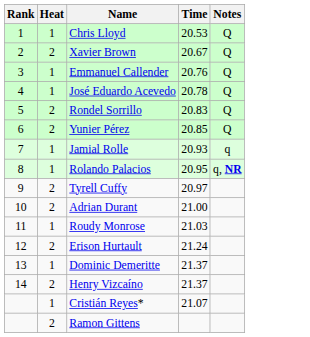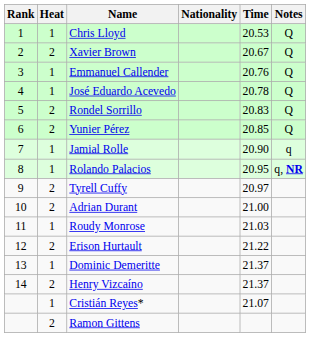 <table class="wikitable sortable" style="text-align:center; font-size:95%">
 <tr>
 <th>Rank</th>
 <th>Heat</th>
 <th>Name</th>
+<th>Nationality</th>
 <th>Time</th>
 <th>Notes</th>
 </tr>
 <tr bgcolor=ccffcc>
 <td>1</td>
 <td>1</td>
 <td align=left><a href='#'>Chris Lloyd</a></td>
+<td align=left></td>
 <td>20.53</td>
 <td>Q</td>
 </tr>
 <tr bgcolor=ccffcc>
 <td>2</td>
 <td>2</td>
 <td align=left><a href='#'>Xavier Brown</a></td>
+<td align=left></td>
 <td>20.67</td>
 <td>Q</td>
 </tr>
 <tr bgcolor=ccffcc>
 <td>3</td>
 <td>1</td>
 <td align=left><a href='#'>Emmanuel Callender</a></td>
+<td align=left></td>
 <td>20.76</td>
 <td>Q</td>
 </tr>
 <tr bgcolor=ccffcc>
 <td>4</td>
 <td>1</td>
 <td align=left><a href='#'>José Eduardo Acevedo</a></td>
+<td align=left></td>
 <td>20.78</td>
 <td>Q</td>
 </tr>
 <tr bgcolor=ccffcc>
 <td>5</td>
 <td>2</td>
 <td align=left><a href='#'>Rondel Sorrillo</a></td>
+<td align=left></td>
 <td>20.83</td>
 <td>Q</td>
 </tr>
 <tr bgcolor=ccffcc>
 <td>6</td>
 <td>2</td>
 <td align=left><a href='#'>Yunier Pérez</a></td>
+<td align=left></td>
 <td>20.85</td>
 <td>Q</td>
 </tr>
 <tr bgcolor=ddffdd>
 <td>7</td>
 <td>1</td>
 <td align=left><a href='#'>Jamial Rolle</a></td>
-<td>20.93</td>
+<td align=left></td>
+<td>20.90</td>
 <td>q</td>
 </tr>
 <tr bgcolor=ddffdd>
 <td>8</td>
 <td>1</td>
 <td align=left><a href='#'>Rolando Palacios</a></td>
+<td align=left></td>
 <td>20.95</td>
 <td>q, <strong><a href='#'>NR</a></strong></td>
 </tr>
 <tr>
 <td>9</td>
 <td>2</td>
 <td align=left><a href='#'>Tyrell Cuffy</a></td>
+<td align=left></td>
 <td>20.97</td>
 <td></td>
 </tr>
 <tr>
 <td>10</td>
 <td>2</td>
 <td align=left><a href='#'>Adrian Durant</a></td>
+<td align=left></td>
 <td>21.00</td>
 <td></td>
 </tr>
 <tr>
 <td>11</td>
 <td>1</td>
 <td align=left><a href='#'>Roudy Monrose</a></td>
+<td align=left></td>
 <td>21.03</td>
 <td></td>
 </tr>
 <tr>
 <td>12</td>
 <td>2</td>
 <td align=left><a href='#'>Erison Hurtault</a></td>
-<td>21.24</td>
+<td align=left></td>
+<td>21.22</td>
 <td></td>
 </tr>
 <tr>
 <td>13</td>
 <td>1</td>
 <td align=left><a href='#'>Dominic Demeritte</a></td>
+<td align=left></td>
 <td>21.37</td>
 <td></td>
 </tr>
 <tr>
 <td>14</td>
 <td>2</td>
 <td align=left><a href='#'>Henry Vizcaíno</a></td>
+<td align=left></td>
 <td>21.37</td>
 <td></td>
 </tr>
 <tr>
 <td></td>
 <td>1</td>
 <td align=left><a href='#'>Cristián Reyes</a>*</td>
+<td align=left></td>
 <td>21.07</td>
 <td></td>
 </tr>
 <tr>
 <td></td>
 <td>2</td>
 <td align=left><a href='#'>Ramon Gittens</a></td>
+<td align=left></td>
 <td></td>
 <td></td>
 </tr>
 </table>
